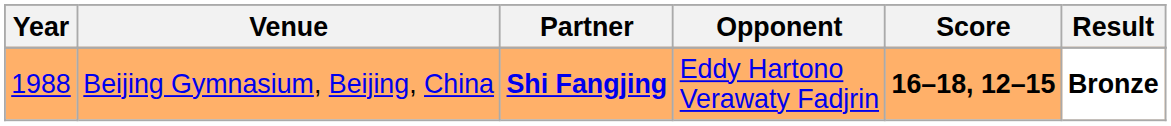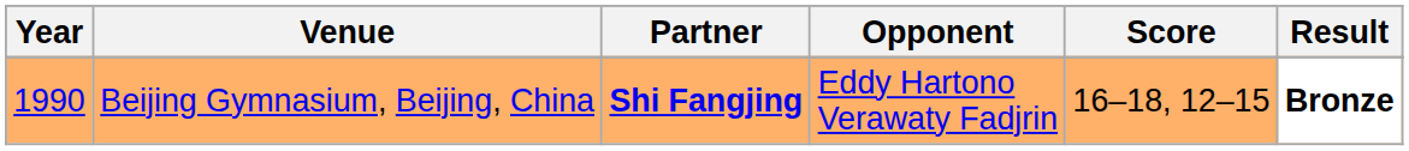 <table class="sortable wikitable" style="font-size: 90%;">
 <tr>
 <th>Year</th>
 <th>Venue</th>
 <th>Partner</th>
 <th>Opponent</th>
 <th>Score</th>
 <th>Result</th>
 </tr>
 <tr>
 </tr>
 <tr style="background:#FFB069">
-<td align="center"><a href='#'>1988</a></td>
+<td align="center"><a href='#'>1990</a></td>
 <td align="left"><a href='#'>Beijing Gymnasium</a>, <a href='#'>Beijing</a>, <a href='#'>China</a></td>
 <td align="left"><strong> <a href='#'>Shi Fangjing</a></strong></td>
 <td align="left"> <a href='#'>Eddy Hartono</a> <br>  <a href='#'>Verawaty Fadjrin</a></td>
-<td align="left"><strong>16–18, 12–15</strong></td>
+<td align="left">16–18, 12–15</td>
 <td style="text-align:left; background:white"> <strong>Bronze</strong></td>
 </tr>
 </table>
